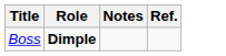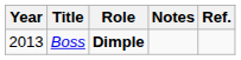 <table class="wikitable">
 <tr>
+<th>Year</th>
 <th>Title</th>
 <th>Role</th>
 <th>Notes</th>
 <th>Ref.</th>
 </tr>
 <tr>
+<td>2013</td>
 <td><em><a href='#'>Boss</a></em></td>
 <td><strong>Dimple</strong></td>
 <td></td>
 <td></td>
 </tr>
 </table>
